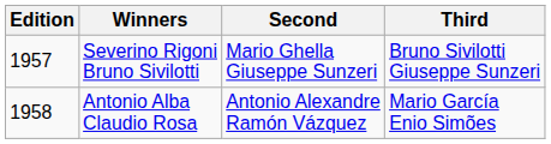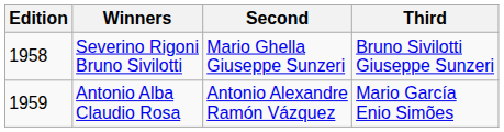 <table class="wikitable">
 <tr style="background:#efefef;">
 <th>Edition</th>
 <th>Winners</th>
 <th>Second</th>
 <th>Third</th>
 </tr>
 <tr>
-<td>1957</td>
+<td>1958</td>
 <td> <a href='#'>Severino Rigoni</a> <br>  <a href='#'>Bruno Sivilotti</a></td>
 <td> <a href='#'>Mario Ghella</a> <br>  <a href='#'>Giuseppe Sunzeri</a></td>
 <td> <a href='#'>Bruno Sivilotti</a> <br>  <a href='#'>Giuseppe Sunzeri</a></td>
 </tr>
 <tr>
-<td>1958</td>
+<td>1959</td>
 <td> <a href='#'>Antonio Alba</a> <br>  <a href='#'>Claudio Rosa</a></td>
 <td> <a href='#'>Antonio Alexandre</a> <br>  <a href='#'>Ramón Vázquez</a></td>
 <td> <a href='#'>Mario García</a> <br>  <a href='#'>Enio Simões</a></td>
 </tr>
 </table>
